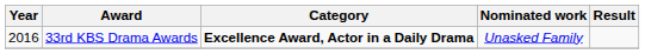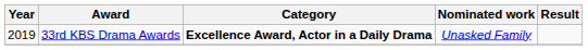 <table class="wikitable sortable plainrowheaders" style="text-align:center;">
 <tr>
 <th>Year</th>
 <th>Award</th>
 <th>Category</th>
 <th>Nominated work</th>
 <th>Result</th>
 </tr>
 <tr>
-<td>2016</td>
+<td>2019</td>
 <td><a href='#'>33rd KBS Drama Awards</a></td>
 <td><strong>Excellence Award, Actor in a Daily Drama</strong></td>
 <td><em><a href='#'>Unasked Family</a></em></td>
 <td></td>
 </tr>
 <tr>
 </tr>
 </table>
